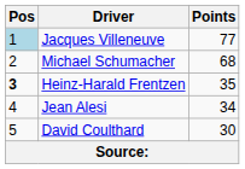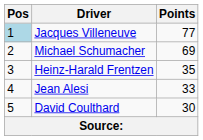 <table class="wikitable" style="font-size: 95%;">
 <tr>
 <th>Pos</th>
 <th>Driver</th>
 <th>Points</th>
 </tr>
 <tr>
 <td style="background: lightblue;">1</td>
 <td> <a href='#'>Jacques Villeneuve</a></td>
 <td align="right">77</td>
 </tr>
 <tr>
 <td>2</td>
 <td> <a href='#'>Michael Schumacher</a></td>
-<td align="right">68</td>
+<td align="right">69</td>
 </tr>
 <tr>
-<td><strong>3</strong></td>
+<td>3</td>
 <td> <a href='#'>Heinz-Harald Frentzen</a></td>
 <td align="right">35</td>
 </tr>
 <tr>
 <td>4</td>
 <td> <a href='#'>Jean Alesi</a></td>
-<td align="right">34</td>
+<td align="right">33</td>
 </tr>
 <tr>
 <td>5</td>
 <td> <a href='#'>David Coulthard</a></td>
 <td align="right">30</td>
 </tr>
 <tr>
 <th colspan=4>Source: </th>
 </tr>
 </table>
